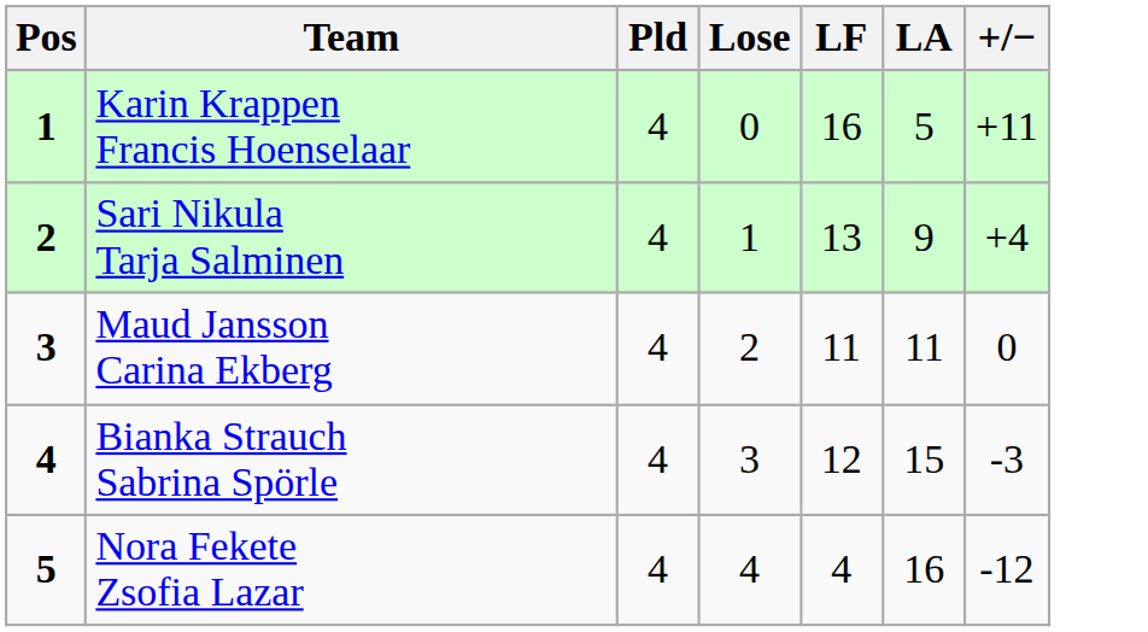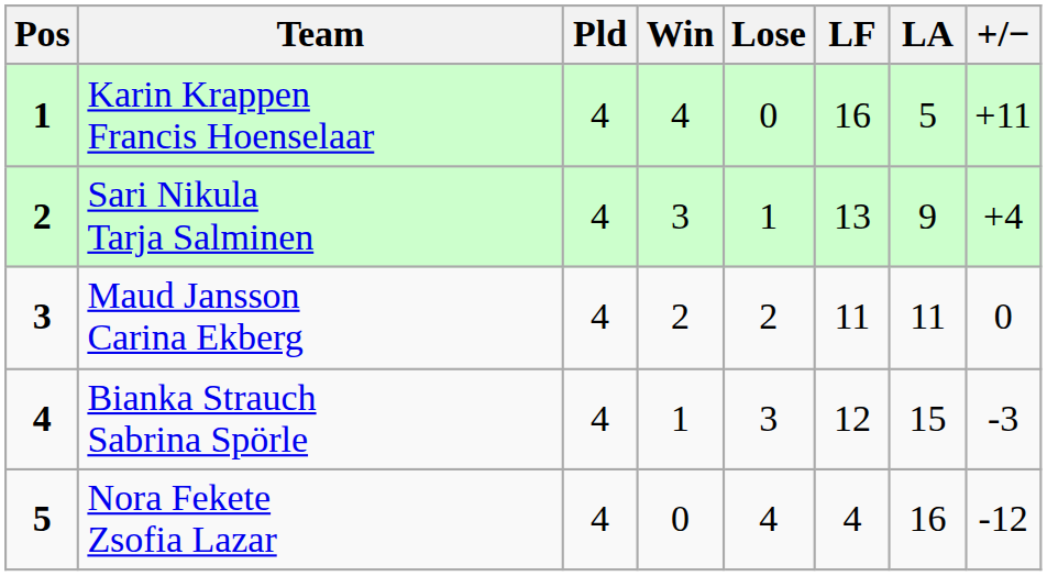 <table class="wikitable" style="font-size: 100%">
 <tr>
 <th width=20>Pos</th>
 <th width=200>Team</th>
 <th width=25>Pld</th>
+<th width=25>Win</th>
 <th width=25>Lose</th>
 <th width=25>LF</th>
 <th width=25>LA</th>
 <th width=25>+/−</th>
 </tr>
 <tr align=center style="background: #ccffcc;">
 <td><strong>1</strong></td>
 <td align="left"> <a href='#'>Karin Krappen</a><br> <a href='#'>Francis Hoenselaar</a></td>
+<td>4</td>
 <td>4</td>
 <td>0</td>
 <td>16</td>
 <td>5</td>
 <td>+11</td>
 </tr>
 <tr align=center style="background: #ccffcc;">
 <td><strong>2</strong></td>
 <td align="left"> <a href='#'>Sari Nikula</a><br> <a href='#'>Tarja Salminen</a></td>
 <td>4</td>
+<td>3</td>
 <td>1</td>
 <td>13</td>
 <td>9</td>
 <td>+4</td>
 </tr>
 <tr align=center>
 <td><strong>3</strong></td>
 <td align="left"> <a href='#'>Maud Jansson</a><br> <a href='#'>Carina Ekberg</a></td>
 <td>4</td>
 <td>2</td>
+<td>2</td>
 <td>11</td>
 <td>11</td>
 <td>0</td>
 </tr>
 <tr align=center>
 <td><strong>4</strong></td>
 <td align="left"> <a href='#'>Bianka Strauch</a><br> <a href='#'>Sabrina Spörle</a></td>
 <td>4</td>
+<td>1</td>
 <td>3</td>
 <td>12</td>
 <td>15</td>
 <td>-3</td>
 </tr>
 <tr align=center>
 <td><strong>5</strong></td>
 <td align="left"> <a href='#'>Nora Fekete</a><br> <a href='#'>Zsofia Lazar</a></td>
 <td>4</td>
+<td>0</td>
 <td>4</td>
 <td>4</td>
 <td>16</td>
 <td>-12</td>
 </tr>
 </table>
